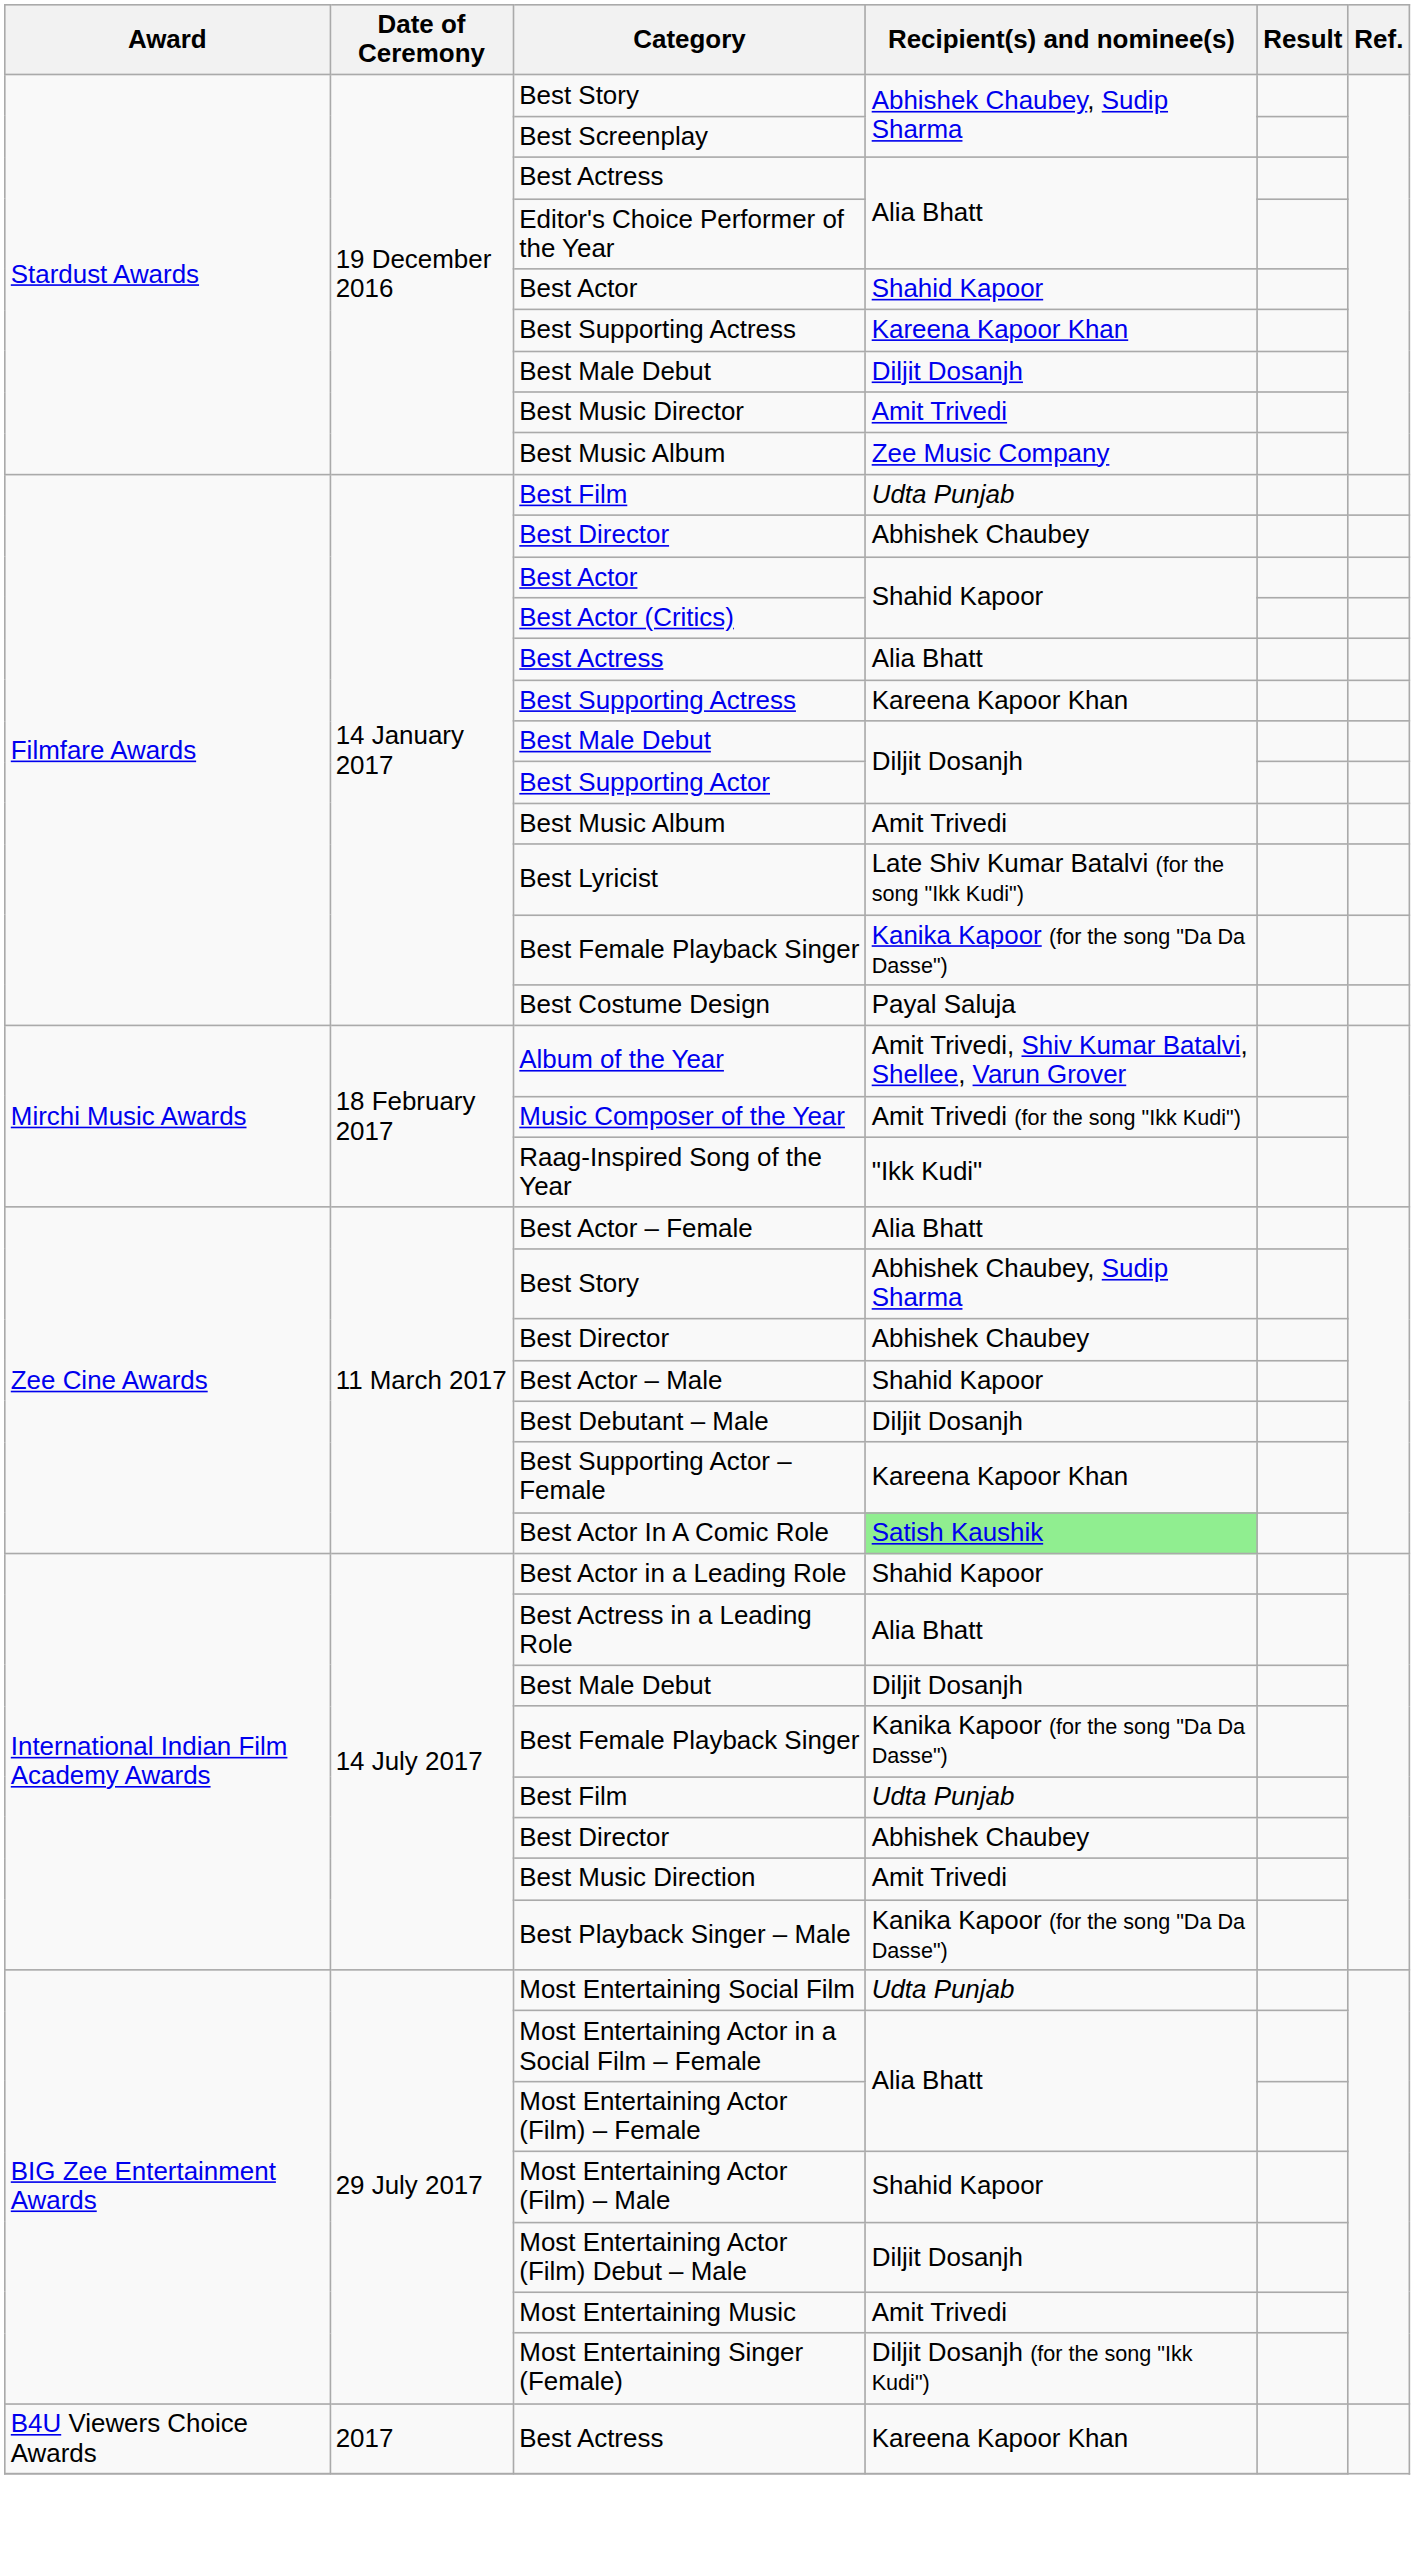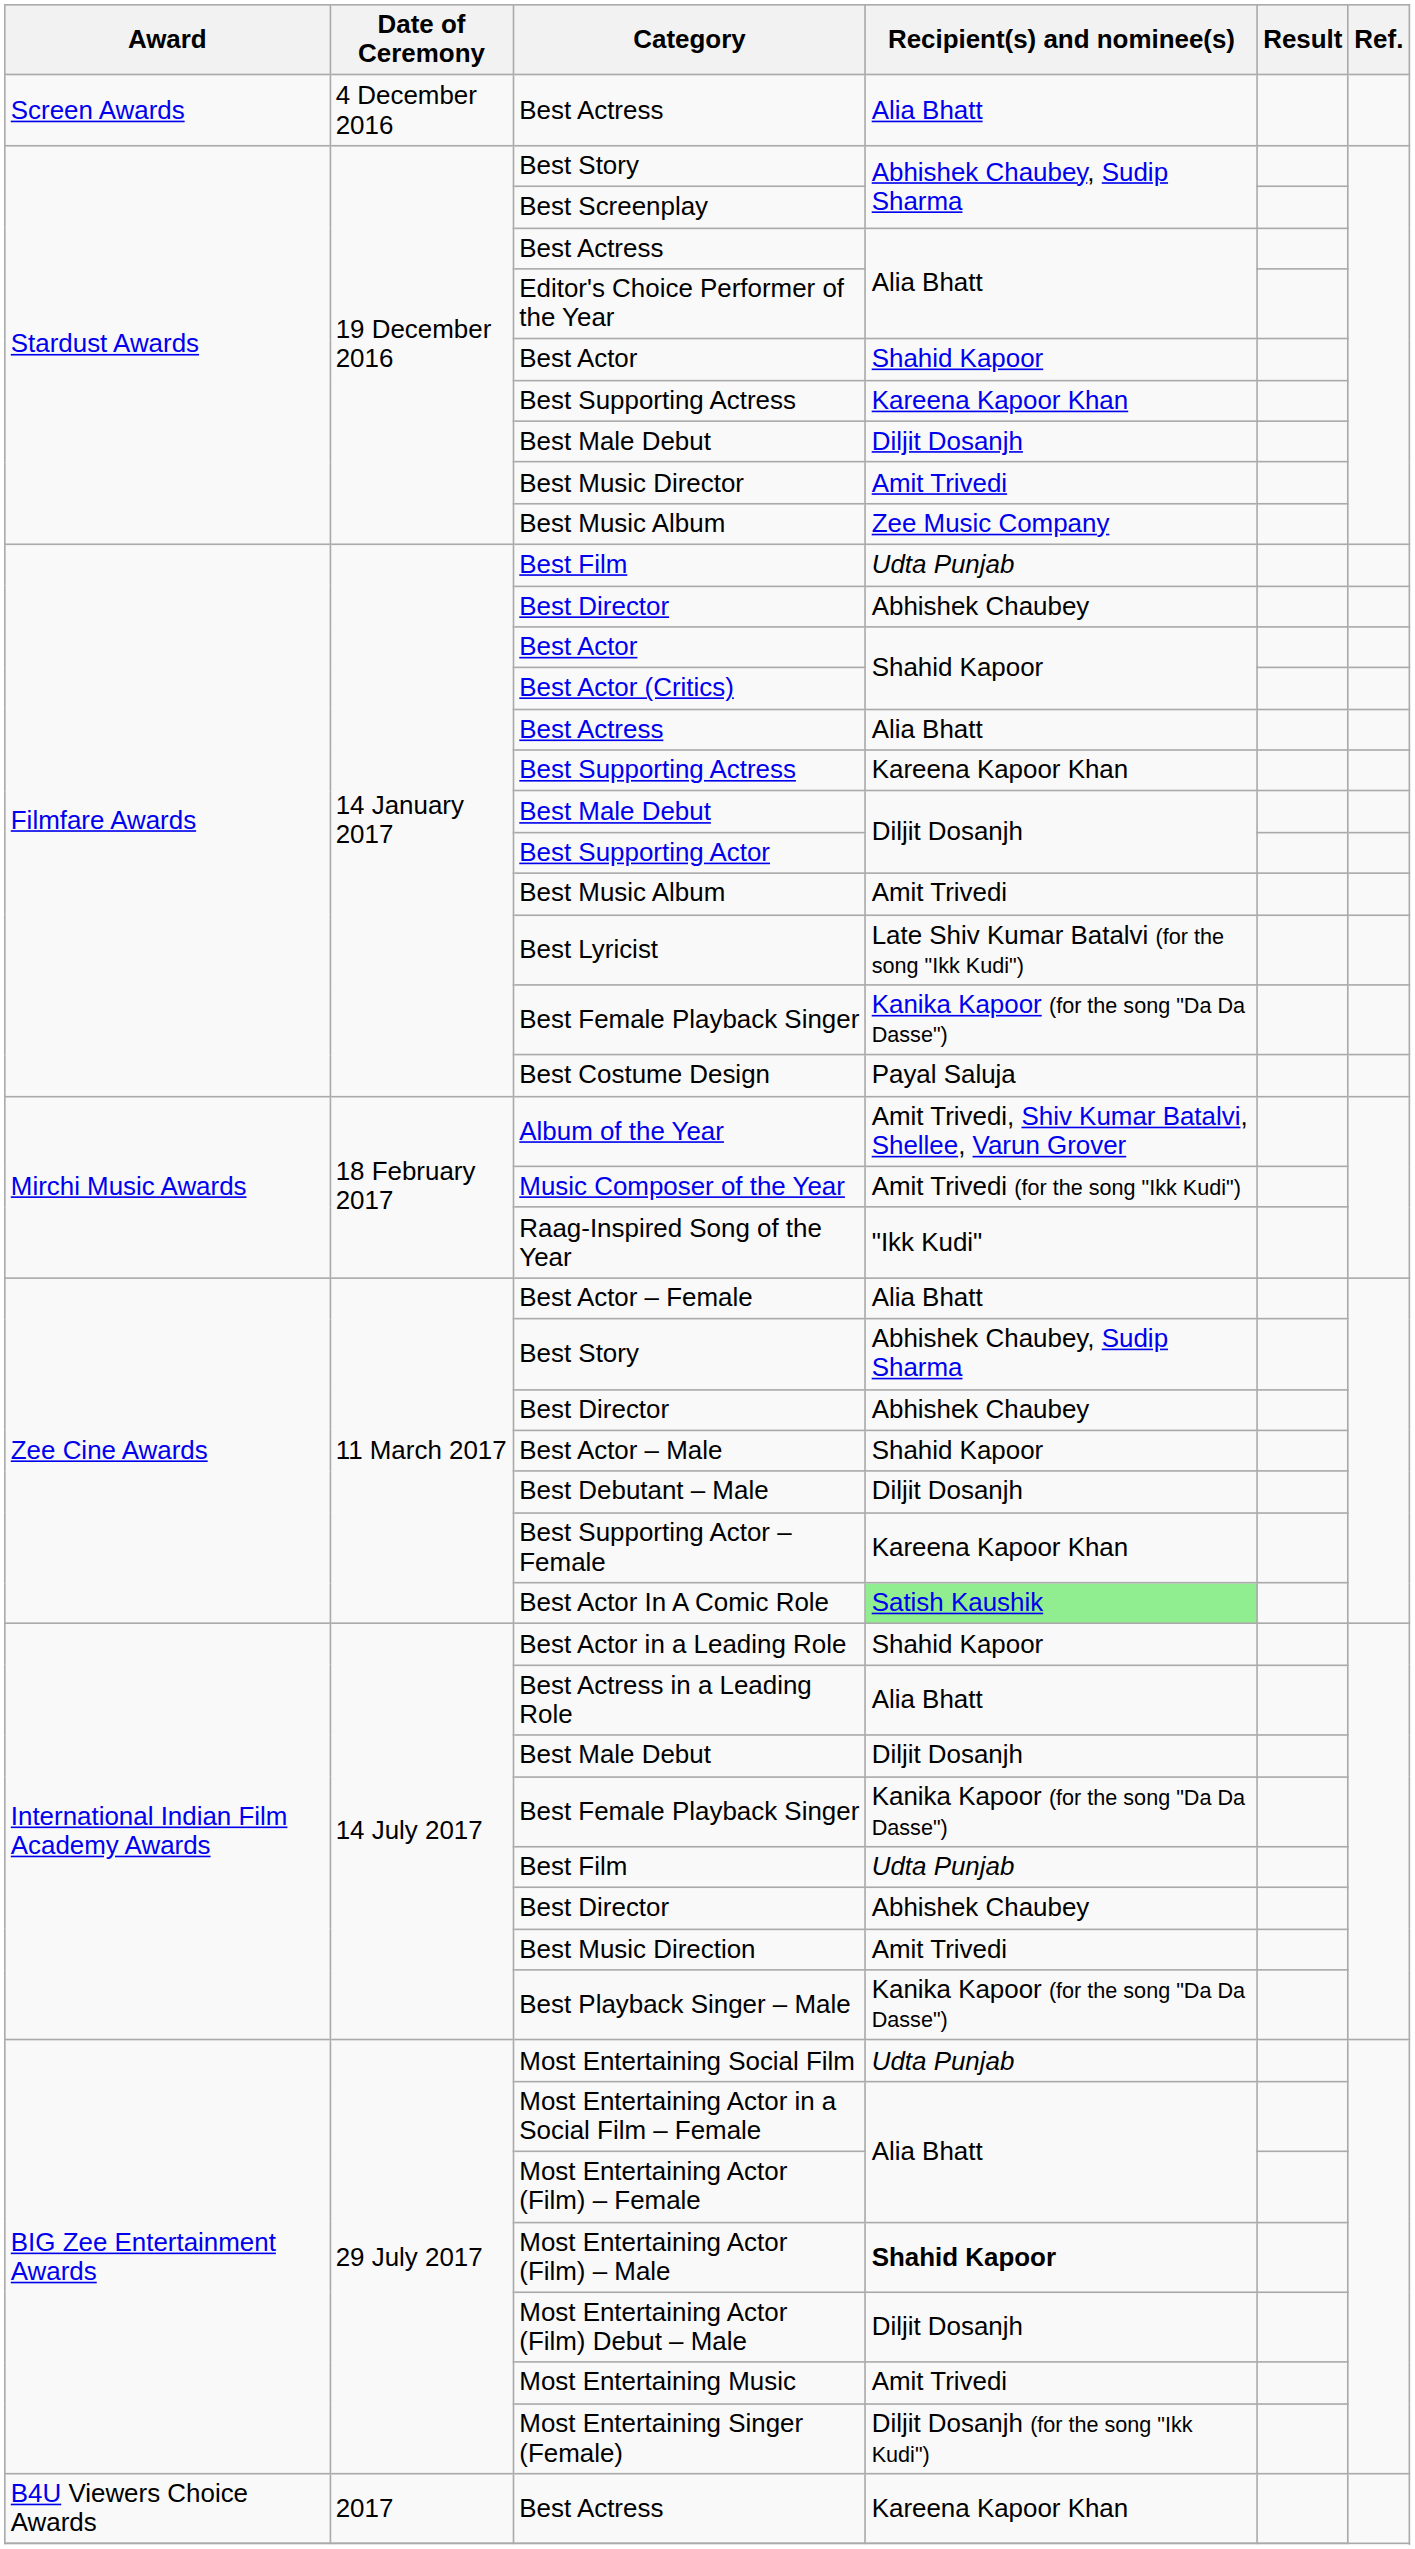 <table class="wikitable sortable">
 <tr>
 <th>Award</th>
 <th>Date of Ceremony</th>
 <th>Category</th>
 <th>Recipient(s) and nominee(s)</th>
 <th>Result</th>
 <th>Ref.</th>
+</tr>
+<tr>
+<td><a href='#'>Screen Awards</a></td>
+<td>4 December 2016</td>
+<td>Best Actress</td>
+<td><a href='#'>Alia Bhatt</a></td>
+<td></td>
+<td></td>
 </tr>
 <tr>
 <td rowspan="9"><a href='#'>Stardust Awards</a></td>
 <td rowspan="9">19 December 2016</td>
 <td>Best Story</td>
 <td rowspan="2"><a href='#'>Abhishek Chaubey</a>, <a href='#'>Sudip Sharma</a></td>
 <td></td>
 <td rowspan="9"></td>
 </tr>
 <tr>
 <td>Best Screenplay</td>
 <td></td>
 </tr>
 <tr>
 <td>Best Actress</td>
 <td rowspan="2">Alia Bhatt</td>
 <td></td>
 </tr>
 <tr>
 <td>Editor's Choice Performer of the Year</td>
 <td></td>
 </tr>
 <tr>
 <td>Best Actor</td>
 <td><a href='#'>Shahid Kapoor</a></td>
 <td></td>
 </tr>
 <tr>
 <td>Best Supporting Actress</td>
 <td><a href='#'>Kareena Kapoor Khan</a></td>
 <td></td>
 </tr>
 <tr>
 <td>Best Male Debut</td>
 <td><a href='#'>Diljit Dosanjh</a></td>
 <td></td>
 </tr>
 <tr>
 <td>Best Music Director</td>
 <td><a href='#'>Amit Trivedi</a></td>
 <td></td>
 </tr>
 <tr>
 <td>Best Music Album</td>
 <td><a href='#'>Zee Music Company</a></td>
 <td></td>
 </tr>
 <tr>
 <td rowspan="12"><a href='#'>Filmfare Awards</a></td>
 <td rowspan="12">14 January 2017</td>
 <td><a href='#'>Best Film</a></td>
 <td><em>Udta Punjab</em></td>
 <td></td>
 <td></td>
 </tr>
 <tr>
 <td><a href='#'>Best Director</a></td>
 <td>Abhishek Chaubey</td>
 <td></td>
 <td></td>
 </tr>
 <tr>
 <td><a href='#'>Best Actor</a></td>
 <td rowspan="2">Shahid Kapoor</td>
 <td></td>
 <td></td>
 </tr>
 <tr>
 <td><a href='#'>Best Actor (Critics)</a></td>
 <td></td>
 <td></td>
 </tr>
 <tr>
 <td><a href='#'>Best Actress</a></td>
 <td>Alia Bhatt</td>
 <td></td>
 <td></td>
 </tr>
 <tr>
 <td><a href='#'>Best Supporting Actress</a></td>
 <td>Kareena Kapoor Khan</td>
 <td></td>
 <td></td>
 </tr>
 <tr>
 <td><a href='#'>Best Male Debut</a></td>
 <td rowspan="2">Diljit Dosanjh</td>
 <td></td>
 <td></td>
 </tr>
 <tr>
 <td><a href='#'>Best Supporting Actor</a></td>
 <td></td>
 <td></td>
 </tr>
 <tr>
 <td>Best Music Album</td>
 <td>Amit Trivedi</td>
 <td></td>
 <td></td>
 </tr>
 <tr>
 <td>Best Lyricist</td>
 <td>Late Shiv Kumar Batalvi <small>(for the song "Ikk Kudi")</small></td>
 <td></td>
 <td></td>
 </tr>
 <tr>
 <td>Best Female Playback Singer</td>
 <td><a href='#'>Kanika Kapoor</a> <small>(for the song "Da Da Dasse")</small></td>
 <td></td>
 <td></td>
 </tr>
 <tr>
 <td>Best Costume Design</td>
 <td>Payal Saluja</td>
 <td></td>
 <td></td>
 </tr>
 <tr>
 <td rowspan="3"><a href='#'>Mirchi Music Awards</a></td>
 <td rowspan="3">18 February 2017</td>
 <td><a href='#'>Album of the Year</a></td>
 <td>Amit Trivedi, <a href='#'>Shiv Kumar Batalvi</a>, <a href='#'>Shellee</a>, <a href='#'>Varun Grover</a></td>
 <td></td>
 <td rowspan="3"></td>
 </tr>
 <tr>
 <td><a href='#'>Music Composer of the Year</a></td>
 <td>Amit Trivedi <small>(for the song "Ikk Kudi")</small></td>
 <td></td>
 </tr>
 <tr>
 <td>Raag-Inspired Song of the Year</td>
 <td>"Ikk Kudi"</td>
 <td></td>
 </tr>
 <tr>
 <td rowspan="7"><a href='#'>Zee Cine Awards</a></td>
 <td rowspan="7">11 March 2017</td>
 <td>Best Actor – Female</td>
 <td>Alia Bhatt</td>
 <td></td>
 <td rowspan="7"></td>
 </tr>
 <tr>
 <td>Best Story</td>
 <td>Abhishek Chaubey, <a href='#'>Sudip Sharma</a></td>
 <td></td>
 </tr>
 <tr>
 <td>Best Director</td>
 <td>Abhishek Chaubey</td>
 <td></td>
 </tr>
 <tr>
 <td>Best Actor – Male</td>
 <td>Shahid Kapoor</td>
 <td></td>
 </tr>
 <tr>
 <td>Best Debutant – Male</td>
 <td>Diljit Dosanjh</td>
 <td></td>
 </tr>
 <tr>
 <td>Best Supporting Actor – Female</td>
 <td>Kareena Kapoor Khan</td>
 <td></td>
 </tr>
 <tr>
 <td>Best Actor In A Comic Role</td>
 <td style="background: lightgreen;"><a href='#'>Satish Kaushik</a></td>
 <td></td>
 </tr>
 <tr>
 <td rowspan="8"><a href='#'>International Indian Film Academy Awards</a></td>
 <td rowspan="8">14 July 2017</td>
 <td>Best Actor in a Leading Role</td>
 <td>Shahid Kapoor</td>
 <td></td>
 <td rowspan="8"></td>
 </tr>
 <tr>
 <td>Best Actress in a Leading Role</td>
 <td>Alia Bhatt</td>
 <td></td>
 </tr>
 <tr>
 <td>Best Male Debut</td>
 <td>Diljit Dosanjh</td>
 <td></td>
 </tr>
 <tr>
 <td>Best Female Playback Singer</td>
 <td>Kanika Kapoor <small>(for the song "Da Da Dasse")</small></td>
 <td></td>
 </tr>
 <tr>
 <td>Best Film</td>
 <td><em>Udta Punjab</em></td>
 <td></td>
 </tr>
 <tr>
 <td>Best Director</td>
 <td>Abhishek Chaubey</td>
 <td></td>
 </tr>
 <tr>
 <td>Best Music Direction</td>
 <td>Amit Trivedi</td>
 <td></td>
 </tr>
 <tr>
 <td>Best Playback Singer – Male</td>
 <td>Kanika Kapoor <small>(for the song "Da Da Dasse")</small></td>
 <td></td>
 </tr>
 <tr>
 <td rowspan="7"><a href='#'>BIG Zee Entertainment Awards</a></td>
 <td rowspan="7">29 July 2017</td>
 <td>Most Entertaining Social Film</td>
 <td><em>Udta Punjab</em></td>
 <td></td>
 <td rowspan="7"></td>
 </tr>
 <tr>
 <td>Most Entertaining Actor in a Social Film – Female</td>
 <td rowspan="2">Alia Bhatt</td>
 <td></td>
 </tr>
 <tr>
 <td>Most Entertaining Actor (Film) – Female</td>
 <td></td>
 </tr>
 <tr>
 <td>Most Entertaining Actor (Film) – Male</td>
-<td>Shahid Kapoor</td>
+<td><strong>Shahid Kapoor</strong></td>
 <td></td>
 </tr>
 <tr>
 <td>Most Entertaining Actor (Film) Debut – Male</td>
 <td>Diljit Dosanjh</td>
 <td></td>
 </tr>
 <tr>
 <td>Most Entertaining Music</td>
 <td>Amit Trivedi</td>
 <td></td>
 </tr>
 <tr>
 <td>Most Entertaining Singer (Female)</td>
 <td>Diljit Dosanjh <small>(for the song "Ikk Kudi")</small></td>
 <td></td>
 </tr>
 <tr>
 <td><a href='#'>B4U</a> Viewers Choice Awards</td>
 <td>2017</td>
 <td>Best Actress</td>
 <td>Kareena Kapoor Khan</td>
 <td></td>
 <td rowspan="3"></td>
 </tr>
 <tr>
 </tr>
 </table>
